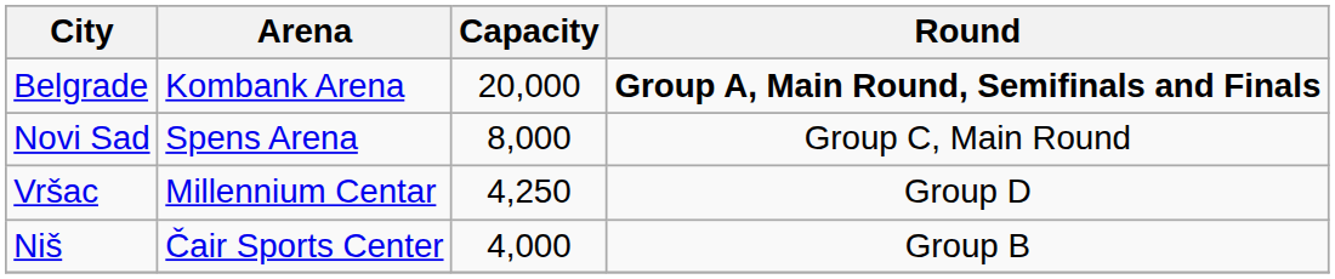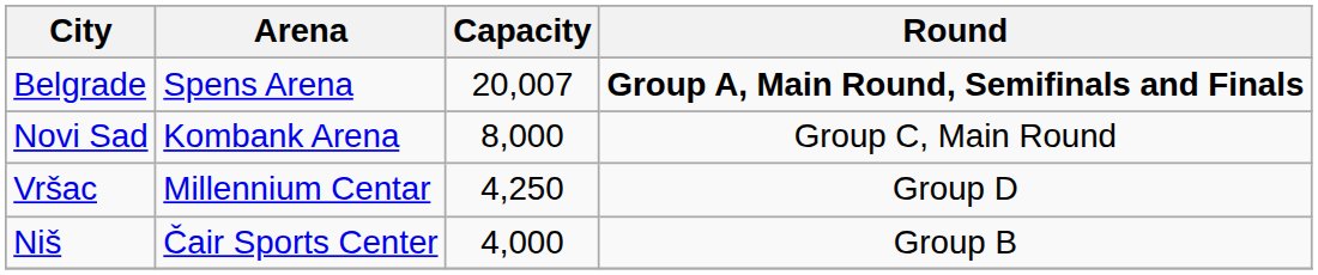 <table class="wikitable" style="text-align: center;">
 <tr>
 <th>City</th>
 <th>Arena</th>
 <th>Capacity</th>
 <th>Round</th>
 </tr>
 <tr>
 <td align="left"><a href='#'>Belgrade</a></td>
-<td align="left"><a href='#'>Kombank Arena</a></td>
-<td>20,000</td>
+<td align="left"><a href='#'>Spens Arena</a></td>
+<td>20,007</td>
 <td><strong>Group A, Main Round, Semifinals and Finals</strong></td>
 </tr>
 <tr>
 <td align="left"><a href='#'>Novi Sad</a></td>
-<td align="left"><a href='#'>Spens Arena</a></td>
+<td align="left"><a href='#'>Kombank Arena</a></td>
 <td>8,000</td>
 <td>Group C, Main Round</td>
 </tr>
 <tr>
 <td align="left"><a href='#'>Vršac</a></td>
 <td align="left"><a href='#'>Millennium Centar</a></td>
 <td>4,250</td>
 <td>Group D</td>
 </tr>
 <tr>
 <td align="left"><a href='#'>Niš</a></td>
 <td align="left"><a href='#'>Čair Sports Center</a></td>
 <td>4,000</td>
 <td>Group B</td>
 </tr>
 <tr>
 </tr>
 </table>
